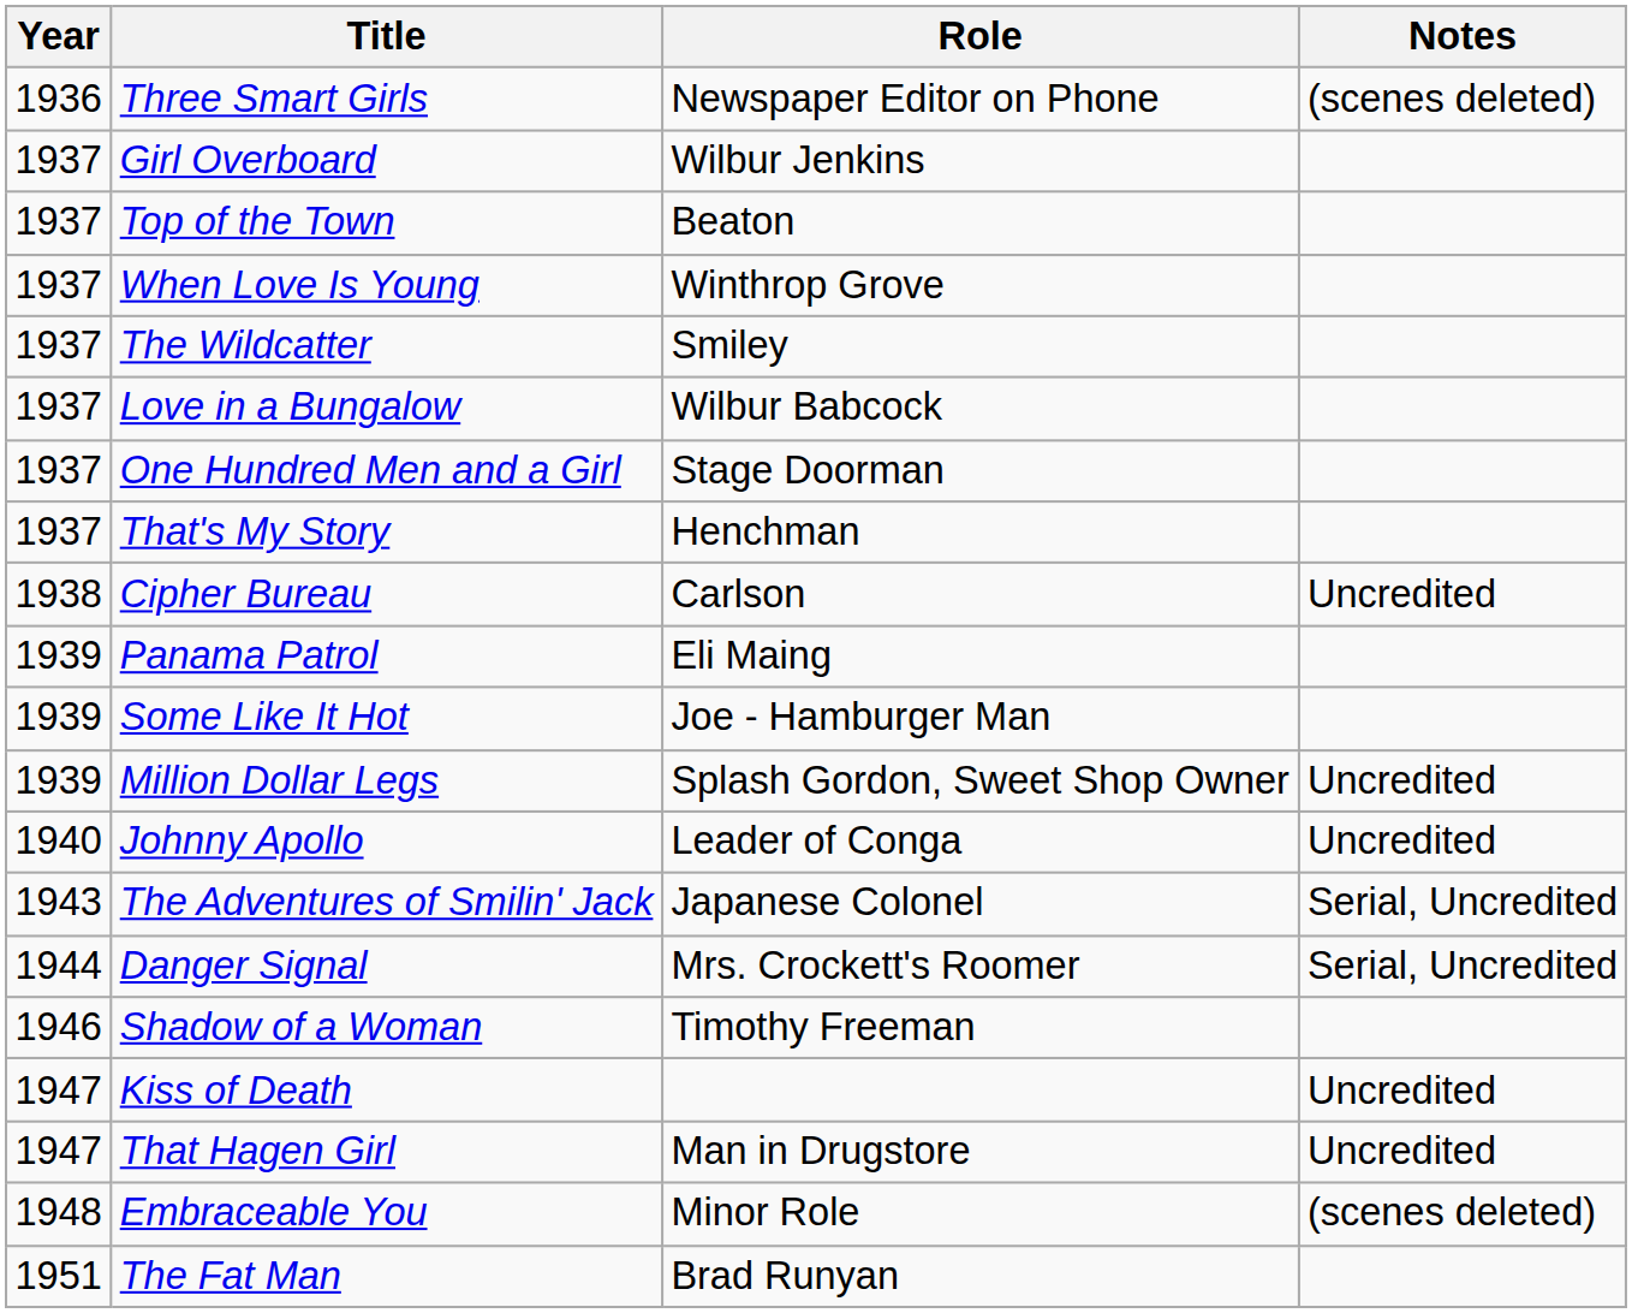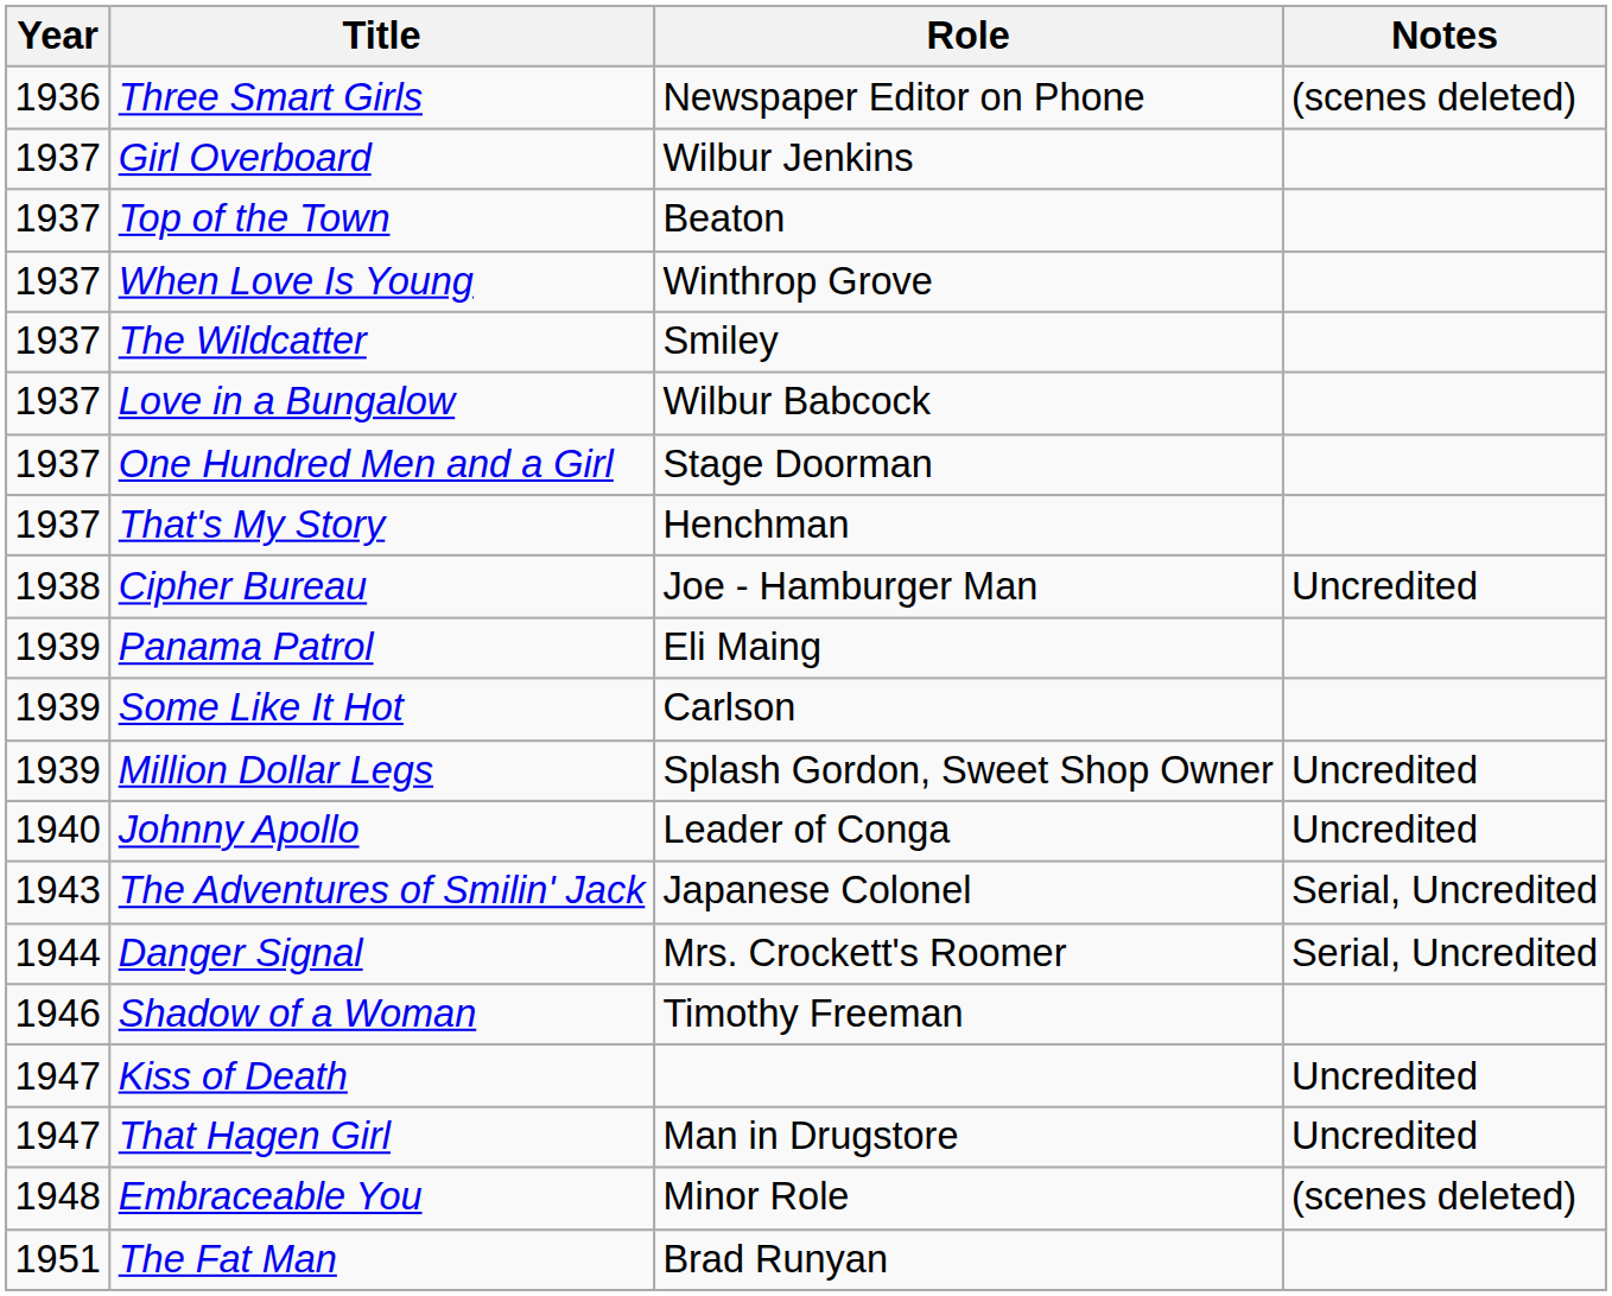 <table class="wikitable">
 <tr>
 <th>Year</th>
 <th>Title</th>
 <th>Role</th>
 <th>Notes</th>
 </tr>
 <tr>
 <td>1936</td>
 <td><em><a href='#'>Three Smart Girls</a></em></td>
 <td>Newspaper Editor on Phone</td>
 <td>(scenes deleted)</td>
 </tr>
 <tr>
 <td>1937</td>
 <td><em><a href='#'>Girl Overboard</a></em></td>
 <td>Wilbur Jenkins</td>
 <td></td>
 </tr>
 <tr>
 <td>1937</td>
 <td><em><a href='#'>Top of the Town</a></em></td>
 <td>Beaton</td>
 <td></td>
 </tr>
 <tr>
 <td>1937</td>
 <td><em><a href='#'>When Love Is Young</a></em></td>
 <td>Winthrop Grove</td>
 <td></td>
 </tr>
 <tr>
 <td>1937</td>
 <td><em><a href='#'>The Wildcatter</a></em></td>
 <td>Smiley</td>
 <td></td>
 </tr>
 <tr>
 <td>1937</td>
 <td><em><a href='#'>Love in a Bungalow</a></em></td>
 <td>Wilbur Babcock</td>
 <td></td>
 </tr>
 <tr>
 <td>1937</td>
 <td><em><a href='#'>One Hundred Men and a Girl</a></em></td>
 <td>Stage Doorman</td>
 <td></td>
 </tr>
 <tr>
 <td>1937</td>
 <td><em><a href='#'>That's My Story</a></em></td>
 <td>Henchman</td>
 <td></td>
 </tr>
 <tr>
 <td>1938</td>
 <td><em><a href='#'>Cipher Bureau</a></em></td>
-<td>Carlson</td>
+<td>Joe - Hamburger Man</td>
 <td>Uncredited</td>
 </tr>
 <tr>
 <td>1939</td>
 <td><em><a href='#'>Panama Patrol</a></em></td>
 <td>Eli Maing</td>
 <td></td>
 </tr>
 <tr>
 <td>1939</td>
 <td><em><a href='#'>Some Like It Hot</a></em></td>
-<td>Joe - Hamburger Man</td>
+<td>Carlson</td>
 <td></td>
 </tr>
 <tr>
 <td>1939</td>
 <td><em><a href='#'>Million Dollar Legs</a></em></td>
 <td>Splash Gordon, Sweet Shop Owner</td>
 <td>Uncredited</td>
 </tr>
 <tr>
 <td>1940</td>
 <td><em><a href='#'>Johnny Apollo</a></em></td>
 <td>Leader of Conga</td>
 <td>Uncredited</td>
 </tr>
 <tr>
 <td>1943</td>
 <td><em><a href='#'>The Adventures of Smilin' Jack</a></em></td>
 <td>Japanese Colonel</td>
 <td>Serial, Uncredited</td>
 </tr>
 <tr>
 <td>1944</td>
 <td><em><a href='#'>Danger Signal</a></em></td>
 <td>Mrs. Crockett's Roomer</td>
 <td>Serial, Uncredited</td>
 </tr>
 <tr>
 <td>1946</td>
 <td><em><a href='#'>Shadow of a Woman</a></em></td>
 <td>Timothy Freeman</td>
 <td></td>
 </tr>
 <tr>
 <td>1947</td>
 <td><em><a href='#'>Kiss of Death</a></em></td>
 <td></td>
 <td>Uncredited</td>
 </tr>
 <tr>
 <td>1947</td>
 <td><em><a href='#'>That Hagen Girl</a></em></td>
 <td>Man in Drugstore</td>
 <td>Uncredited</td>
 </tr>
 <tr>
 <td>1948</td>
 <td><em><a href='#'>Embraceable You</a></em></td>
 <td>Minor Role</td>
 <td>(scenes deleted)</td>
 </tr>
 <tr>
 <td>1951</td>
 <td><em><a href='#'>The Fat Man</a></em></td>
 <td>Brad Runyan</td>
 <td></td>
 </tr>
 </table>
